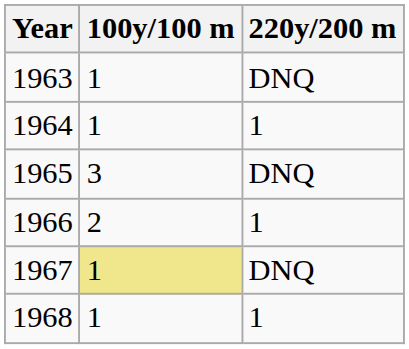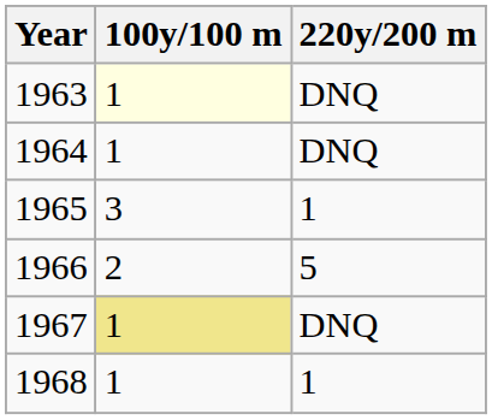 <table class="wikitable">
 <tr>
 <th>Year</th>
 <th>100y/100 m</th>
 <th>220y/200 m</th>
 </tr>
 <tr>
 <td>1963</td>
-<td>1</td>
+<td style="background: lightyellow;">1</td>
 <td>DNQ</td>
 </tr>
 <tr>
 <td>1964</td>
 <td>1</td>
-<td>1</td>
+<td>DNQ</td>
 </tr>
 <tr>
 <td>1965</td>
 <td>3</td>
-<td>DNQ</td>
+<td>1</td>
 </tr>
 <tr>
 <td>1966</td>
 <td>2</td>
-<td>1</td>
+<td>5</td>
 </tr>
 <tr>
 <td>1967</td>
 <td style="background: khaki;">1</td>
 <td>DNQ</td>
 </tr>
 <tr>
 <td>1968</td>
 <td>1</td>
 <td>1</td>
 </tr>
 </table>
